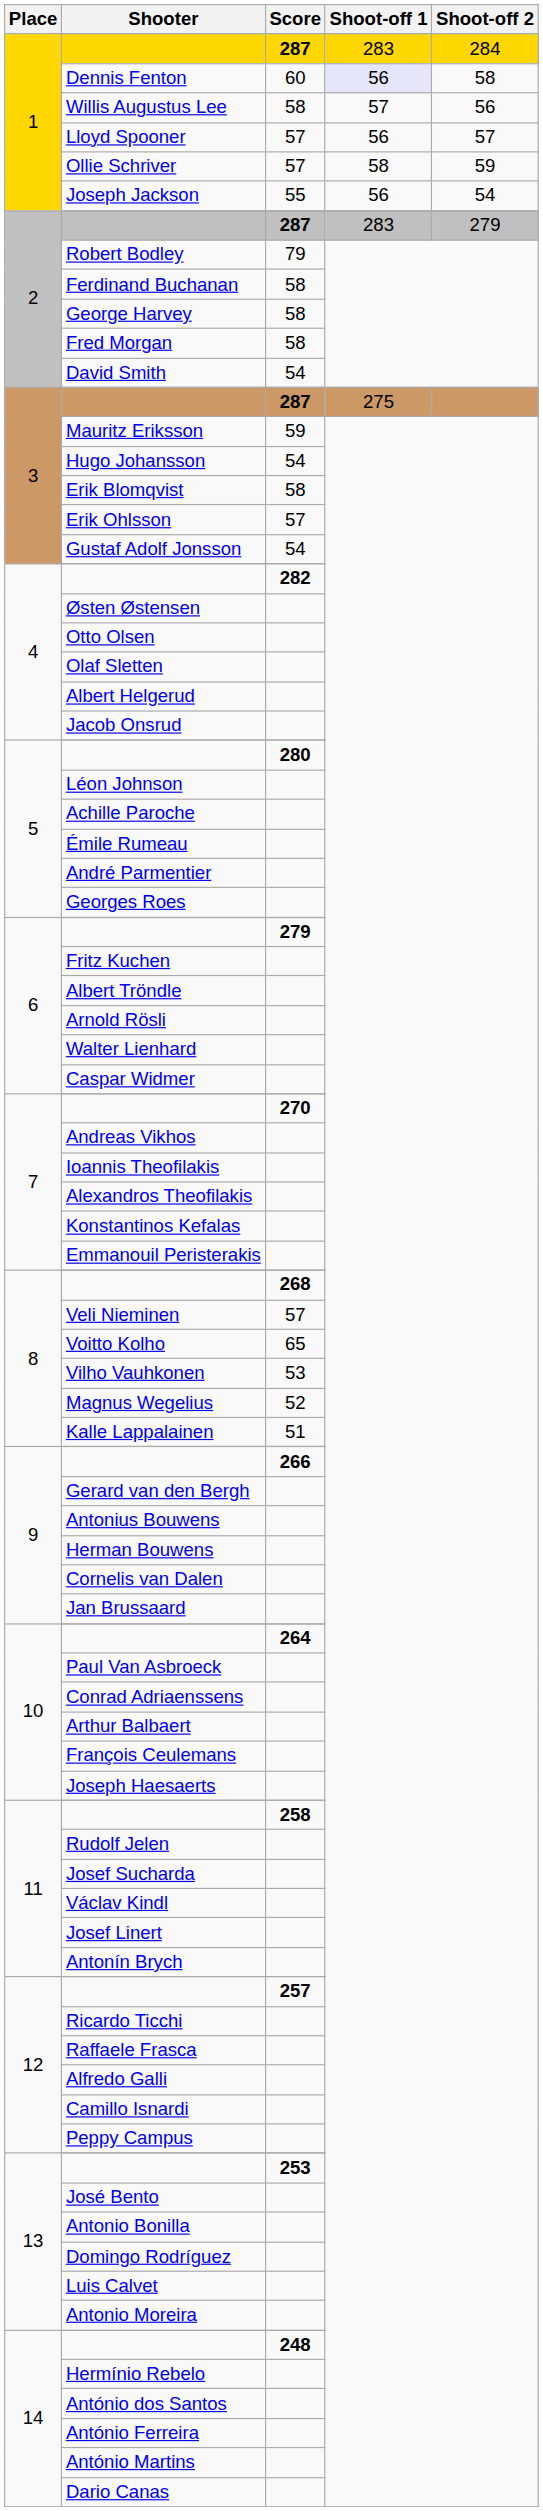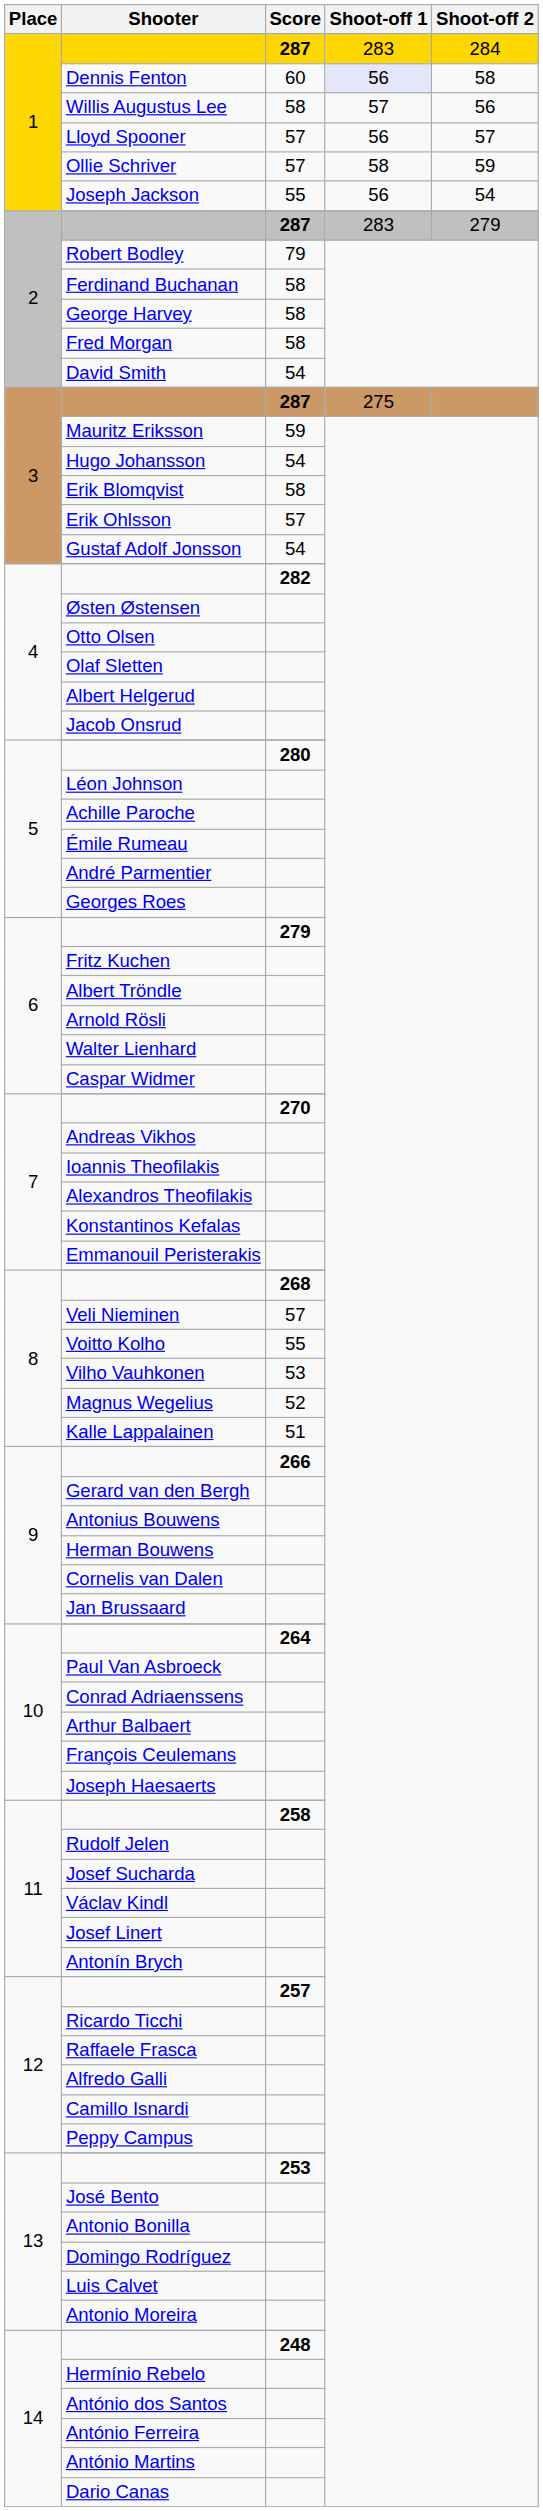 <table class=wikitable style="text-align:center">
 <tr>
 <th>Place</th>
 <th>Shooter</th>
 <th>Score</th>
 <th>Shoot-off 1</th>
 <th>Shoot-off 2</th>
 </tr>
 <tr>
 <td rowspan=7 align=center bgcolor=gold>1</td>
 </tr>
 <tr>
 <td align=left bgcolor=gold></td>
 <td bgcolor=gold><strong>287</strong></td>
 <td bgcolor=gold>283</td>
 <td bgcolor=gold>284</td>
 </tr>
 <tr>
 <td align=left><a href='#'>Dennis Fenton</a></td>
 <td>60</td>
 <td style="background: lavender;">56</td>
 <td>58</td>
 </tr>
 <tr>
 <td align=left><a href='#'>Willis Augustus Lee</a></td>
 <td>58</td>
 <td>57</td>
 <td>56</td>
 </tr>
 <tr>
 <td align=left><a href='#'>Lloyd Spooner</a></td>
 <td>57</td>
 <td>56</td>
 <td>57</td>
 </tr>
 <tr>
 <td align=left><a href='#'>Ollie Schriver</a></td>
 <td>57</td>
 <td>58</td>
 <td>59</td>
 </tr>
 <tr>
 <td align=left><a href='#'>Joseph Jackson</a></td>
 <td>55</td>
 <td>56</td>
 <td>54</td>
 </tr>
 <tr>
 <td rowspan=7 align=center bgcolor=silver>2</td>
 </tr>
 <tr>
 <td align=left bgcolor=silver></td>
 <td bgcolor=silver><strong>287</strong></td>
 <td bgcolor=silver>283</td>
 <td bgcolor=silver>279</td>
 </tr>
 <tr>
 <td align=left><a href='#'>Robert Bodley</a></td>
 <td>79</td>
 </tr>
 <tr>
 <td align=left><a href='#'>Ferdinand Buchanan</a></td>
 <td>58</td>
 </tr>
 <tr>
 <td align=left><a href='#'>George Harvey</a></td>
 <td>58</td>
 </tr>
 <tr>
 <td align=left><a href='#'>Fred Morgan</a></td>
 <td>58</td>
 </tr>
 <tr>
 <td align=left><a href='#'>David Smith</a></td>
 <td>54</td>
 </tr>
 <tr>
 <td rowspan=7 align=center bgcolor=cc9966>3</td>
 </tr>
 <tr>
 <td align=left bgcolor=cc9966></td>
 <td bgcolor=cc9966><strong>287</strong></td>
 <td bgcolor=cc9966>275</td>
 <td bgcolor=cc9966></td>
 </tr>
 <tr>
 <td align=left><a href='#'>Mauritz Eriksson</a></td>
 <td>59</td>
 </tr>
 <tr>
 <td align=left><a href='#'>Hugo Johansson</a></td>
 <td>54</td>
 </tr>
 <tr>
 <td align=left><a href='#'>Erik Blomqvist</a></td>
 <td>58</td>
 </tr>
 <tr>
 <td align=left><a href='#'>Erik Ohlsson</a></td>
 <td>57</td>
 </tr>
 <tr>
 <td align=left><a href='#'>Gustaf Adolf Jonsson</a></td>
 <td>54</td>
 </tr>
 <tr>
 <td rowspan=7>4</td>
 </tr>
 <tr>
 <td align=left></td>
 <td><strong>282</strong></td>
 </tr>
 <tr>
 <td align=left><a href='#'>Østen Østensen</a></td>
 <td></td>
 </tr>
 <tr>
 <td align=left><a href='#'>Otto Olsen</a></td>
 <td></td>
 </tr>
 <tr>
 <td align=left><a href='#'>Olaf Sletten</a></td>
 <td></td>
 </tr>
 <tr>
 <td align=left><a href='#'>Albert Helgerud</a></td>
 <td></td>
 </tr>
 <tr>
 <td align=left><a href='#'>Jacob Onsrud</a></td>
 <td></td>
 </tr>
 <tr>
 <td rowspan=7>5</td>
 </tr>
 <tr>
 <td align=left></td>
 <td><strong>280</strong></td>
 </tr>
 <tr>
 <td align=left><a href='#'>Léon Johnson</a></td>
 <td></td>
 </tr>
 <tr>
 <td align=left><a href='#'>Achille Paroche</a></td>
 <td></td>
 </tr>
 <tr>
 <td align=left><a href='#'>Émile Rumeau</a></td>
 <td></td>
 </tr>
 <tr>
 <td align=left><a href='#'>André Parmentier</a></td>
 <td></td>
 </tr>
 <tr>
 <td align=left><a href='#'>Georges Roes</a></td>
 <td></td>
 </tr>
 <tr>
 <td rowspan=7>6</td>
 </tr>
 <tr>
 <td align=left></td>
 <td><strong>279</strong></td>
 </tr>
 <tr>
 <td align=left><a href='#'>Fritz Kuchen</a></td>
 <td></td>
 </tr>
 <tr>
 <td align=left><a href='#'>Albert Tröndle</a></td>
 <td></td>
 </tr>
 <tr>
 <td align=left><a href='#'>Arnold Rösli</a></td>
 <td></td>
 </tr>
 <tr>
 <td align=left><a href='#'>Walter Lienhard</a></td>
 <td></td>
 </tr>
 <tr>
 <td align=left><a href='#'>Caspar Widmer</a></td>
 <td></td>
 </tr>
 <tr>
 <td rowspan=7>7</td>
 </tr>
 <tr>
 <td align=left></td>
 <td><strong>270</strong></td>
 </tr>
 <tr>
 <td align=left><a href='#'>Andreas Vikhos</a></td>
 <td></td>
 </tr>
 <tr>
 <td align=left><a href='#'>Ioannis Theofilakis</a></td>
 <td></td>
 </tr>
 <tr>
 <td align=left><a href='#'>Alexandros Theofilakis</a></td>
 <td></td>
 </tr>
 <tr>
 <td align=left><a href='#'>Konstantinos Kefalas</a></td>
 <td></td>
 </tr>
 <tr>
 <td align=left><a href='#'>Emmanouil Peristerakis</a></td>
 <td></td>
 </tr>
 <tr>
 <td rowspan=7>8</td>
 </tr>
 <tr>
 <td align=left></td>
 <td><strong>268</strong></td>
 </tr>
 <tr>
 <td align=left><a href='#'>Veli Nieminen</a></td>
 <td>57</td>
 </tr>
 <tr>
 <td align=left><a href='#'>Voitto Kolho</a></td>
-<td>65</td>
+<td>55</td>
 </tr>
 <tr>
 <td align=left><a href='#'>Vilho Vauhkonen</a></td>
 <td>53</td>
 </tr>
 <tr>
 <td align=left><a href='#'>Magnus Wegelius</a></td>
 <td>52</td>
 </tr>
 <tr>
 <td align=left><a href='#'>Kalle Lappalainen</a></td>
 <td>51</td>
 </tr>
 <tr>
 <td rowspan=7>9</td>
 </tr>
 <tr>
 <td align=left></td>
 <td><strong>266</strong></td>
 </tr>
 <tr>
 <td align=left><a href='#'>Gerard van den Bergh</a></td>
 <td></td>
 </tr>
 <tr>
 <td align=left><a href='#'>Antonius Bouwens</a></td>
 <td></td>
 </tr>
 <tr>
 <td align=left><a href='#'>Herman Bouwens</a></td>
 <td></td>
 </tr>
 <tr>
 <td align=left><a href='#'>Cornelis van Dalen</a></td>
 <td></td>
 </tr>
 <tr>
 <td align=left><a href='#'>Jan Brussaard</a></td>
 <td></td>
 </tr>
 <tr>
 <td rowspan=7>10</td>
 </tr>
 <tr>
 <td align=left></td>
 <td><strong>264</strong></td>
 </tr>
 <tr>
 <td align=left><a href='#'>Paul Van Asbroeck</a></td>
 <td></td>
 </tr>
 <tr>
 <td align=left><a href='#'>Conrad Adriaenssens</a></td>
 <td></td>
 </tr>
 <tr>
 <td align=left><a href='#'>Arthur Balbaert</a></td>
 <td></td>
 </tr>
 <tr>
 <td align=left><a href='#'>François Ceulemans</a></td>
 <td></td>
 </tr>
 <tr>
 <td align=left><a href='#'>Joseph Haesaerts</a></td>
 <td></td>
 </tr>
 <tr>
 <td rowspan=7>11</td>
 </tr>
 <tr>
 <td align=left></td>
 <td><strong>258</strong></td>
 </tr>
 <tr>
 <td align=left><a href='#'>Rudolf Jelen</a></td>
 <td></td>
 </tr>
 <tr>
 <td align=left><a href='#'>Josef Sucharda</a></td>
 <td></td>
 </tr>
 <tr>
 <td align=left><a href='#'>Václav Kindl</a></td>
 <td></td>
 </tr>
 <tr>
 <td align=left><a href='#'>Josef Linert</a></td>
 <td></td>
 </tr>
 <tr>
 <td align=left><a href='#'>Antonín Brych</a></td>
 <td></td>
 </tr>
 <tr>
 <td rowspan=7>12</td>
 </tr>
 <tr>
 <td align=left></td>
 <td><strong>257</strong></td>
 </tr>
 <tr>
 <td align=left><a href='#'>Ricardo Ticchi</a></td>
 <td></td>
 </tr>
 <tr>
 <td align=left><a href='#'>Raffaele Frasca</a></td>
 <td></td>
 </tr>
 <tr>
 <td align=left><a href='#'>Alfredo Galli</a></td>
 <td></td>
 </tr>
 <tr>
 <td align=left><a href='#'>Camillo Isnardi</a></td>
 <td></td>
 </tr>
 <tr>
 <td align=left><a href='#'>Peppy Campus</a></td>
 <td></td>
 </tr>
 <tr>
 <td rowspan=7>13</td>
 </tr>
 <tr>
 <td align=left></td>
 <td><strong>253</strong></td>
 </tr>
 <tr>
 <td align=left><a href='#'>José Bento</a></td>
 <td></td>
 </tr>
 <tr>
 <td align=left><a href='#'>Antonio Bonilla</a></td>
 <td></td>
 </tr>
 <tr>
 <td align=left><a href='#'>Domingo Rodríguez</a></td>
 <td></td>
 </tr>
 <tr>
 <td align=left><a href='#'>Luis Calvet</a></td>
 <td></td>
 </tr>
 <tr>
 <td align=left><a href='#'>Antonio Moreira</a></td>
 <td></td>
 </tr>
 <tr>
 <td rowspan=14>14</td>
 </tr>
 <tr>
 <td align=left></td>
 <td><strong>248</strong></td>
 </tr>
 <tr>
 <td align=left><a href='#'>Hermínio Rebelo</a></td>
 <td></td>
 </tr>
 <tr>
 <td align=left><a href='#'>António dos Santos</a></td>
 <td></td>
 </tr>
 <tr>
 <td align=left><a href='#'>António Ferreira</a></td>
 <td></td>
 </tr>
 <tr>
 <td align=left><a href='#'>António Martins</a></td>
 <td></td>
 </tr>
 <tr>
 <td align=left><a href='#'>Dario Canas</a></td>
 <td></td>
 </tr>
 </table>
